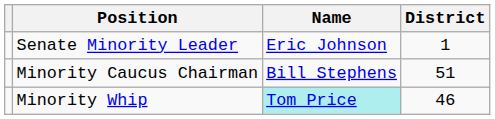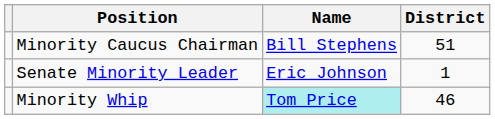 <table class="wikitable">
 <tr>
 <th></th>
 <th>Position</th>
 <th>Name</th>
 <th>District</th>
 </tr>
 <tr>
 <td></td>
+<td>Minority Caucus Chairman</td>
+<td><a href='#'>Bill Stephens</a></td>
+<td align=center>51</td>
+</tr>
+<tr>
+<td></td>
 <td>Senate <a href='#'>Minority Leader</a></td>
 <td><a href='#'>Eric Johnson</a></td>
 <td align=center>1</td>
-</tr>
-<tr>
-<td></td>
-<td>Minority Caucus Chairman</td>
-<td><a href='#'>Bill Stephens</a></td>
-<td align=center>51</td>
 </tr>
 <tr>
 <td></td>
 <td>Minority <a href='#'>Whip</a></td>
 <td style="background: paleturquoise;"><a href='#'>Tom Price</a></td>
 <td align=center>46</td>
 </tr>
 </table>
